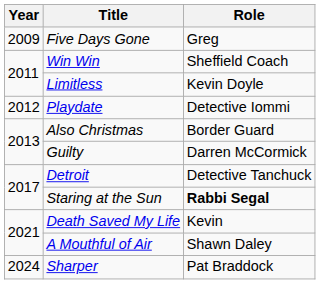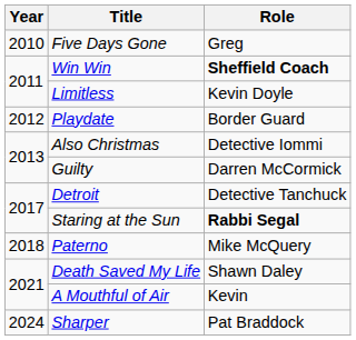 <table class="wikitable sortable">
 <tr>
 <th>Year</th>
 <th>Title</th>
 <th>Role</th>
 </tr>
 <tr>
-<td>2009</td>
+<td>2010</td>
 <td><em>Five Days Gone</em></td>
 <td>Greg</td>
 </tr>
 <tr>
 <td rowspan="2">2011</td>
 <td><em><a href='#'>Win Win</a></em></td>
-<td>Sheffield Coach</td>
+<td><strong>Sheffield Coach</strong></td>
 </tr>
 <tr>
 <td><em><a href='#'>Limitless</a></em></td>
 <td>Kevin Doyle</td>
 </tr>
 <tr>
 <td>2012</td>
 <td><em><a href='#'>Playdate</a></em></td>
-<td>Detective Iommi</td>
+<td>Border Guard</td>
 </tr>
 <tr>
 <td rowspan="2">2013</td>
 <td><em>Also Christmas</em></td>
-<td>Border Guard</td>
+<td>Detective Iommi</td>
 </tr>
 <tr>
 <td><em>Guilty</em></td>
 <td>Darren McCormick</td>
 </tr>
 <tr>
 <td rowspan="2">2017</td>
 <td><em><a href='#'>Detroit</a></em></td>
 <td>Detective Tanchuck</td>
 </tr>
 <tr>
 <td><em>Staring at the Sun</em></td>
 <td><strong>Rabbi Segal</strong></td>
 </tr>
 <tr>
+<td>2018</td>
+<td><em><a href='#'>Paterno</a></em></td>
+<td>Mike McQuery</td>
+</tr>
+<tr>
 <td rowspan="2">2021</td>
 <td><em><a href='#'>Death Saved My Life</a></em></td>
-<td>Kevin</td>
+<td>Shawn Daley</td>
 </tr>
 <tr>
 <td><em><a href='#'>A Mouthful of Air</a></em></td>
-<td>Shawn Daley</td>
+<td>Kevin</td>
 </tr>
 <tr>
 <td>2024</td>
 <td><em><a href='#'>Sharper</a></em></td>
 <td>Pat Braddock</td>
 </tr>
 </table>
